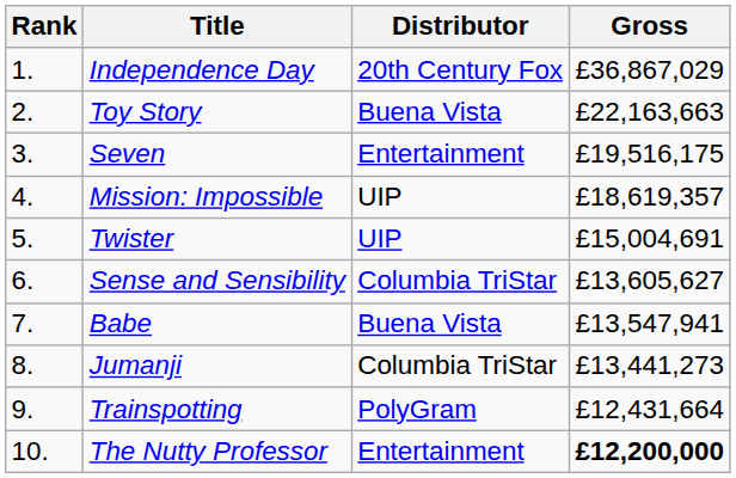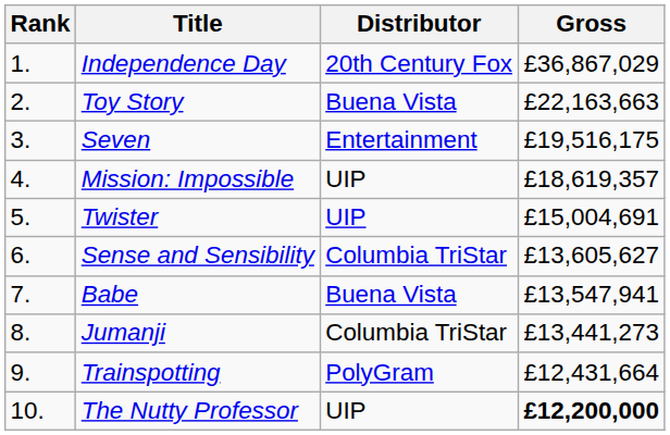 <table class="wikitable sortable" style="margin:auto; margin:auto;">
 <tr>
 <th>Rank</th>
 <th>Title</th>
 <th>Distributor</th>
 <th>Gross</th>
 </tr>
 <tr>
 <td>1.</td>
 <td><em><a href='#'>Independence Day</a></em></td>
 <td><a href='#'>20th Century Fox</a></td>
 <td>£36,867,029</td>
 </tr>
 <tr>
 <td>2.</td>
 <td><em><a href='#'>Toy Story</a></em></td>
 <td><a href='#'>Buena Vista</a></td>
 <td>£22,163,663</td>
 </tr>
 <tr>
 <td>3.</td>
 <td><em><a href='#'>Seven</a></em></td>
 <td><a href='#'>Entertainment</a></td>
 <td>£19,516,175</td>
 </tr>
 <tr>
 <td>4.</td>
 <td><em><a href='#'>Mission: Impossible</a></em></td>
 <td>UIP</td>
 <td>£18,619,357</td>
 </tr>
 <tr>
 <td>5.</td>
 <td><em><a href='#'>Twister</a></em></td>
 <td><a href='#'>UIP</a></td>
 <td>£15,004,691</td>
 </tr>
 <tr>
 <td>6.</td>
 <td><em><a href='#'>Sense and Sensibility</a></em></td>
 <td><a href='#'>Columbia TriStar</a></td>
 <td>£13,605,627</td>
 </tr>
 <tr>
 <td>7.</td>
 <td><em><a href='#'>Babe</a></em></td>
 <td><a href='#'>Buena Vista</a></td>
 <td>£13,547,941</td>
 </tr>
 <tr>
 <td>8.</td>
 <td><em><a href='#'>Jumanji</a></em></td>
 <td>Columbia TriStar</td>
 <td>£13,441,273</td>
 </tr>
 <tr>
 <td>9.</td>
 <td><em><a href='#'>Trainspotting</a></em></td>
 <td><a href='#'>PolyGram</a></td>
 <td>£12,431,664</td>
 </tr>
 <tr>
 <td>10.</td>
 <td><em><a href='#'>The Nutty Professor</a></em></td>
-<td><a href='#'>Entertainment</a></td>
+<td>UIP</td>
 <td><strong>£12,200,000</strong></td>
 </tr>
 </table>
